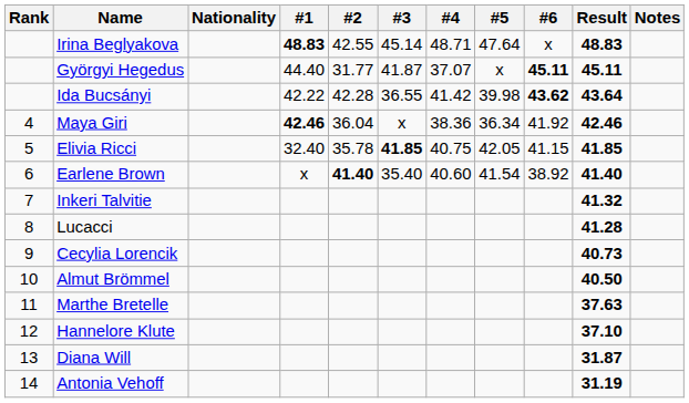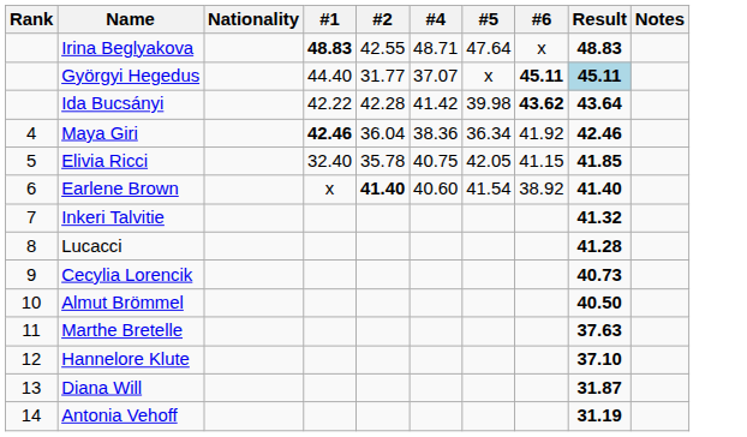 <table class="wikitable sortable" style="text-align:center">
 <tr>
 <th>Rank</th>
 <th>Name</th>
 <th>Nationality</th>
 <th>#1</th>
 <th>#2</th>
-<th>#3</th>
 <th>#4</th>
 <th>#5</th>
 <th>#6</th>
 <th>Result</th>
 <th>Notes</th>
 </tr>
 <tr>
 <td></td>
 <td align=left><a href='#'>Irina Beglyakova</a></td>
 <td align=left></td>
 <td><strong>48.83</strong></td>
 <td>42.55</td>
-<td>45.14</td>
 <td>48.71</td>
 <td>47.64</td>
 <td>x</td>
 <td><strong>48.83</strong></td>
 <td></td>
 </tr>
 <tr>
 <td></td>
 <td align=left><a href='#'>Györgyi Hegedus</a></td>
 <td align=left></td>
 <td>44.40</td>
 <td>31.77</td>
-<td>41.87</td>
 <td>37.07</td>
 <td>x</td>
 <td><strong>45.11</strong></td>
-<td><strong>45.11</strong></td>
+<td style="background: lightblue;"><strong>45.11</strong></td>
 <td></td>
 </tr>
 <tr>
 <td></td>
 <td align=left><a href='#'>Ida Bucsányi</a></td>
 <td align=left></td>
 <td>42.22</td>
 <td>42.28</td>
-<td>36.55</td>
 <td>41.42</td>
 <td>39.98</td>
 <td><strong>43.62</strong></td>
 <td><strong>43.64</strong></td>
 <td></td>
 </tr>
 <tr>
 <td>4</td>
 <td align=left><a href='#'>Maya Giri</a></td>
 <td align=left></td>
 <td><strong>42.46</strong></td>
 <td>36.04</td>
-<td>x</td>
 <td>38.36</td>
 <td>36.34</td>
 <td>41.92</td>
 <td><strong>42.46</strong></td>
 <td></td>
 </tr>
 <tr>
 <td>5</td>
 <td align=left><a href='#'>Elivia Ricci</a></td>
 <td align=left></td>
 <td>32.40</td>
 <td>35.78</td>
-<td><strong>41.85</strong></td>
 <td>40.75</td>
 <td>42.05</td>
 <td>41.15</td>
 <td><strong>41.85</strong></td>
 <td></td>
 </tr>
 <tr>
 <td>6</td>
 <td align=left><a href='#'>Earlene Brown</a></td>
 <td align=left></td>
 <td>x</td>
 <td><strong>41.40</strong></td>
-<td>35.40</td>
 <td>40.60</td>
 <td>41.54</td>
 <td>38.92</td>
 <td><strong>41.40</strong></td>
 <td></td>
 </tr>
 <tr>
 <td>7</td>
 <td align=left><a href='#'>Inkeri Talvitie</a></td>
 <td align=left></td>
-<td></td>
 <td></td>
 <td></td>
 <td></td>
 <td></td>
 <td></td>
 <td><strong>41.32</strong></td>
 <td></td>
 </tr>
 <tr>
 <td>8</td>
 <td align=left>Lucacci</td>
 <td align=left></td>
 <td></td>
 <td></td>
 <td></td>
 <td></td>
 <td></td>
-<td></td>
 <td><strong>41.28</strong></td>
 <td></td>
 </tr>
 <tr>
 <td>9</td>
 <td align=left><a href='#'>Cecylia Lorencik</a></td>
 <td align=left></td>
-<td></td>
 <td></td>
 <td></td>
 <td></td>
 <td></td>
 <td></td>
 <td><strong>40.73</strong></td>
 <td></td>
 </tr>
 <tr>
 <td>10</td>
 <td align=left><a href='#'>Almut Brömmel</a></td>
 <td align=left></td>
 <td></td>
 <td></td>
 <td></td>
 <td></td>
 <td></td>
-<td></td>
 <td><strong>40.50</strong></td>
 <td></td>
 </tr>
 <tr>
 <td>11</td>
 <td align=left><a href='#'>Marthe Bretelle</a></td>
 <td align=left></td>
-<td></td>
 <td></td>
 <td></td>
 <td></td>
 <td></td>
 <td></td>
 <td><strong>37.63</strong></td>
 <td></td>
 </tr>
 <tr>
 <td>12</td>
 <td align=left><a href='#'>Hannelore Klute</a></td>
 <td align=left></td>
 <td></td>
 <td></td>
 <td></td>
 <td></td>
 <td></td>
-<td></td>
 <td><strong>37.10</strong></td>
 <td></td>
 </tr>
 <tr>
 <td>13</td>
 <td align=left><a href='#'>Diana Will</a></td>
 <td align=left></td>
-<td></td>
 <td></td>
 <td></td>
 <td></td>
 <td></td>
 <td></td>
 <td><strong>31.87</strong></td>
 <td></td>
 </tr>
 <tr>
 <td>14</td>
 <td align=left><a href='#'>Antonia Vehoff</a></td>
 <td align=left></td>
 <td></td>
 <td></td>
 <td></td>
 <td></td>
 <td></td>
-<td></td>
 <td><strong>31.19</strong></td>
 <td></td>
 </tr>
 </table>
